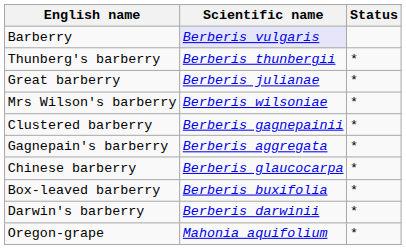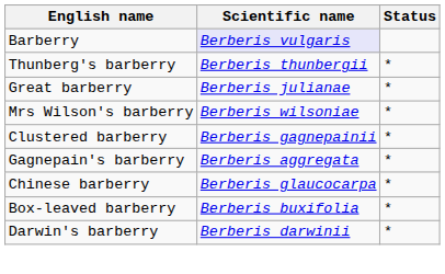 <table class="wikitable" |>
 <tr>
 <th>English name</th>
 <th>Scientific name</th>
 <th>Status</th>
 </tr>
 <tr>
 <td>Barberry</td>
 <td style="background: lavender;"><em><a href='#'>Berberis vulgaris</a></em></td>
 <td></td>
 </tr>
 <tr>
 <td>Thunberg's barberry</td>
 <td><em><a href='#'>Berberis thunbergii</a></em></td>
 <td>*</td>
 </tr>
 <tr>
 <td>Great barberry</td>
 <td><em><a href='#'>Berberis julianae</a></em></td>
 <td>*</td>
 </tr>
 <tr>
 <td>Mrs Wilson's barberry</td>
 <td><em><a href='#'>Berberis wilsoniae</a></em></td>
 <td>*</td>
 </tr>
 <tr>
 <td>Clustered barberry</td>
 <td><em><a href='#'>Berberis gagnepainii</a></em></td>
 <td>*</td>
 </tr>
 <tr>
 <td>Gagnepain's barberry</td>
 <td><em><a href='#'>Berberis aggregata</a></em></td>
 <td>*</td>
 </tr>
 <tr>
 <td>Chinese barberry</td>
 <td><em><a href='#'>Berberis glaucocarpa</a></em></td>
 <td>*</td>
 </tr>
 <tr>
 <td>Box-leaved barberry</td>
 <td><em><a href='#'>Berberis buxifolia</a></em></td>
 <td>*</td>
 </tr>
 <tr>
 <td>Darwin's barberry</td>
 <td><em><a href='#'>Berberis darwinii</a></em></td>
 <td>*</td>
 </tr>
-<tr>
-<td>Oregon-grape</td>
-<td><em><a href='#'>Mahonia aquifolium</a></em></td>
-<td>*</td>
-</tr>
 </table>
